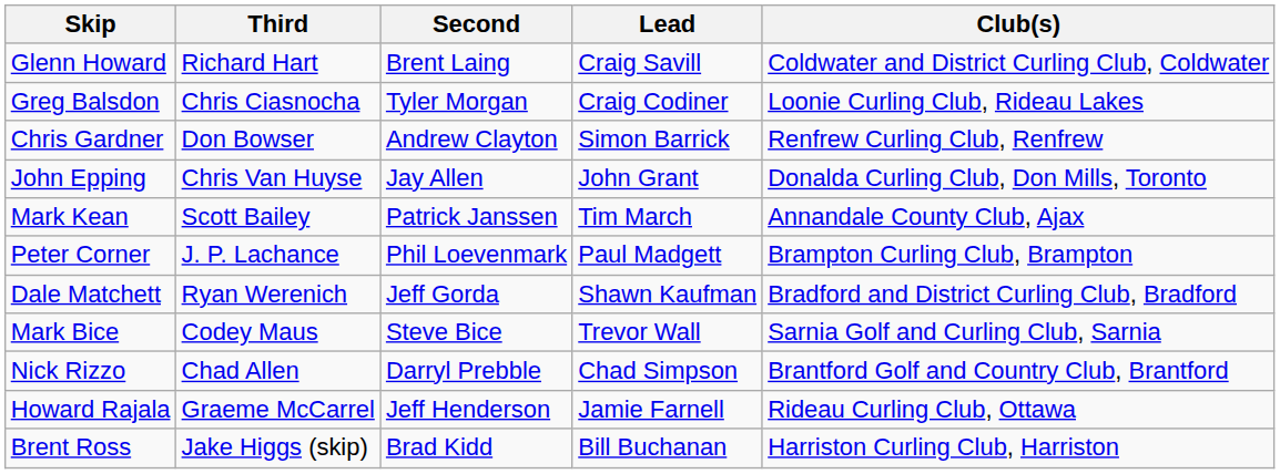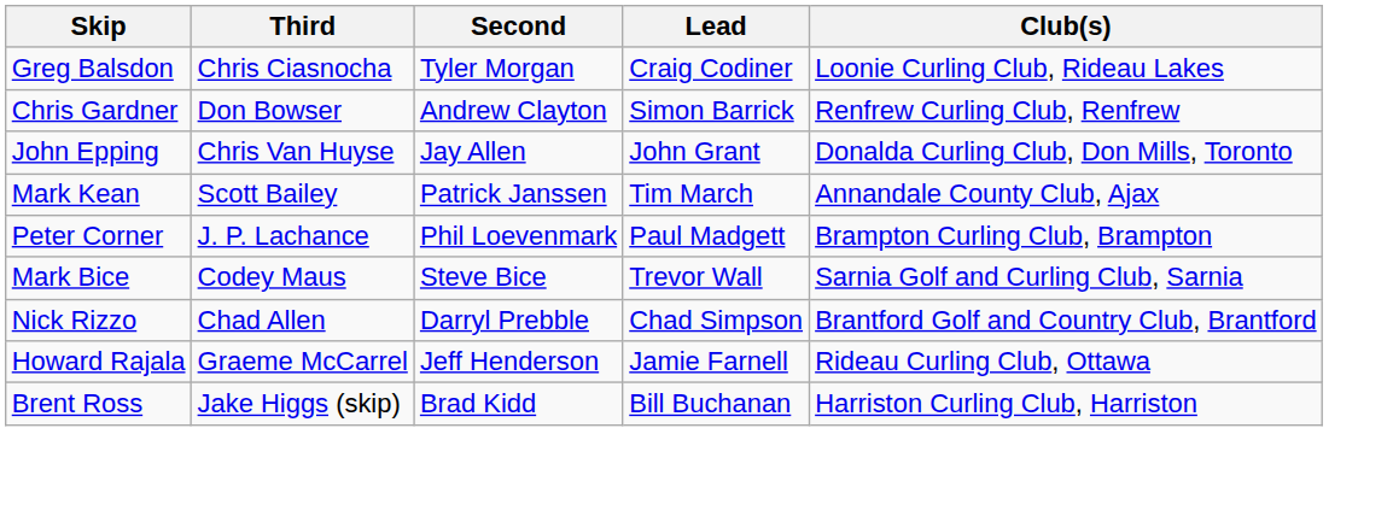 <table class="wikitable" border="1">
 <tr>
 <th>Skip</th>
 <th>Third</th>
 <th>Second</th>
 <th>Lead</th>
 <th>Club(s)</th>
-</tr>
-<tr>
-<td><a href='#'>Glenn Howard</a></td>
-<td><a href='#'>Richard Hart</a></td>
-<td><a href='#'>Brent Laing</a></td>
-<td><a href='#'>Craig Savill</a></td>
-<td><a href='#'>Coldwater and District Curling Club</a>, <a href='#'>Coldwater</a></td>
 </tr>
 <tr>
 <td><a href='#'>Greg Balsdon</a></td>
 <td><a href='#'>Chris Ciasnocha</a></td>
 <td><a href='#'>Tyler Morgan</a></td>
 <td><a href='#'>Craig Codiner</a></td>
 <td><a href='#'>Loonie Curling Club</a>, <a href='#'>Rideau Lakes</a></td>
 </tr>
 <tr>
 <td><a href='#'>Chris Gardner</a></td>
 <td><a href='#'>Don Bowser</a></td>
 <td><a href='#'>Andrew Clayton</a></td>
 <td><a href='#'>Simon Barrick</a></td>
 <td><a href='#'>Renfrew Curling Club</a>, <a href='#'>Renfrew</a></td>
 </tr>
 <tr>
 <td><a href='#'>John Epping</a></td>
 <td><a href='#'>Chris Van Huyse</a></td>
 <td><a href='#'>Jay Allen</a></td>
 <td><a href='#'>John Grant</a></td>
 <td><a href='#'>Donalda Curling Club</a>, <a href='#'>Don Mills</a>, <a href='#'>Toronto</a></td>
 </tr>
 <tr>
 <td><a href='#'>Mark Kean</a></td>
 <td><a href='#'>Scott Bailey</a></td>
 <td><a href='#'>Patrick Janssen</a></td>
 <td><a href='#'>Tim March</a></td>
 <td><a href='#'>Annandale County Club</a>, <a href='#'>Ajax</a></td>
 </tr>
 <tr>
 <td><a href='#'>Peter Corner</a></td>
 <td><a href='#'>J. P. Lachance</a></td>
 <td><a href='#'>Phil Loevenmark</a></td>
 <td><a href='#'>Paul Madgett</a></td>
 <td><a href='#'>Brampton Curling Club</a>, <a href='#'>Brampton</a></td>
 </tr>
 <tr>
-<td><a href='#'>Dale Matchett</a></td>
-<td><a href='#'>Ryan Werenich</a></td>
-<td><a href='#'>Jeff Gorda</a></td>
-<td><a href='#'>Shawn Kaufman</a></td>
-<td><a href='#'>Bradford and District Curling Club</a>, <a href='#'>Bradford</a></td>
-</tr>
-<tr>
 <td><a href='#'>Mark Bice</a></td>
 <td><a href='#'>Codey Maus</a></td>
 <td><a href='#'>Steve Bice</a></td>
 <td><a href='#'>Trevor Wall</a></td>
 <td><a href='#'>Sarnia Golf and Curling Club</a>, <a href='#'>Sarnia</a></td>
 </tr>
 <tr>
 <td><a href='#'>Nick Rizzo</a></td>
 <td><a href='#'>Chad Allen</a></td>
 <td><a href='#'>Darryl Prebble</a></td>
 <td><a href='#'>Chad Simpson</a></td>
 <td><a href='#'>Brantford Golf and Country Club</a>, <a href='#'>Brantford</a></td>
 </tr>
 <tr>
 <td><a href='#'>Howard Rajala</a></td>
 <td><a href='#'>Graeme McCarrel</a></td>
 <td><a href='#'>Jeff Henderson</a></td>
 <td><a href='#'>Jamie Farnell</a></td>
 <td><a href='#'>Rideau Curling Club</a>, <a href='#'>Ottawa</a></td>
 </tr>
 <tr>
 <td><a href='#'>Brent Ross</a></td>
 <td><a href='#'>Jake Higgs</a> (skip)</td>
 <td><a href='#'>Brad Kidd</a></td>
 <td><a href='#'>Bill Buchanan</a></td>
 <td><a href='#'>Harriston Curling Club</a>, <a href='#'>Harriston</a></td>
 </tr>
 </table>
